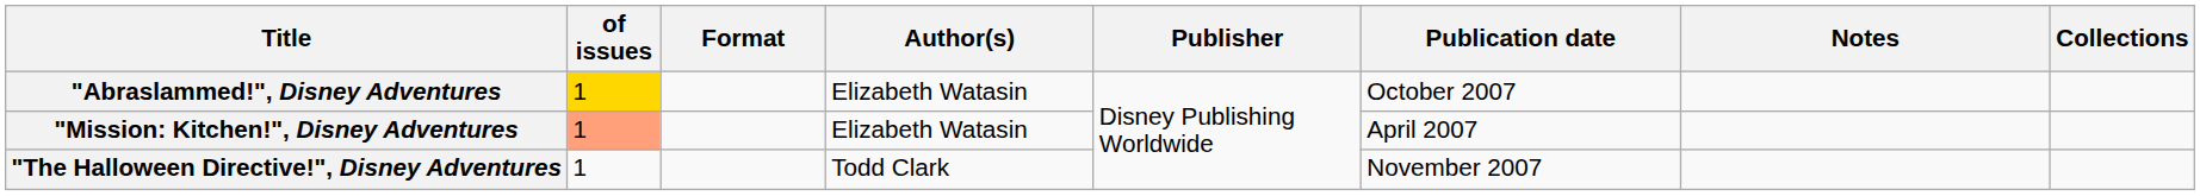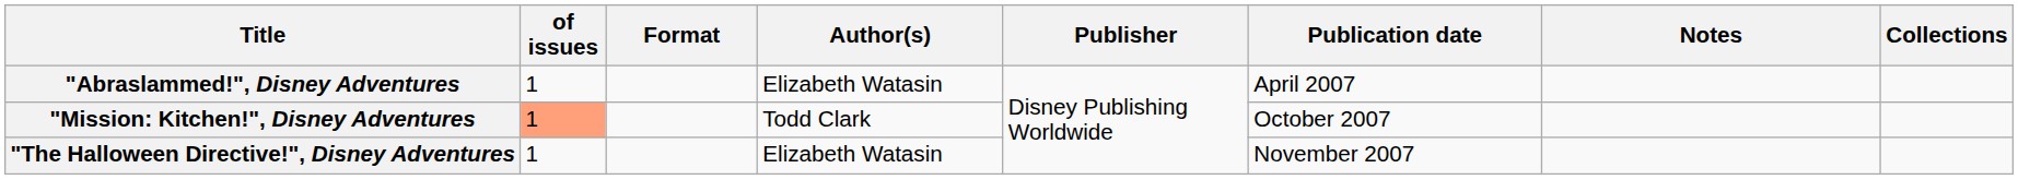 <table class="wikitable">
 <tr>
 <th>Title</th>
 <th style="width:40pt"> of issues</th>
 <th style="width:75pt">Format</th>
 <th style="width:125pt">Author(s)</th>
 <th style="width:125pt">Publisher</th>
 <th style="width:150pt">Publication date</th>
 <th style="width:175pt">Notes</th>
 <th>Collections</th>
 </tr>
 <tr>
 <th>"Abraslammed!", <em>Disney Adventures</em></th>
-<td style="background: gold;">1</td>
+<td>1</td>
 <td></td>
 <td>Elizabeth Watasin</td>
 <td rowspan="3">Disney Publishing Worldwide</td>
-<td>October 2007</td>
+<td>April 2007</td>
 <td></td>
 <td></td>
 </tr>
 <tr>
 <th>"Mission: Kitchen!", <em>Disney Adventures</em></th>
 <td style="background: lightsalmon;">1</td>
 <td></td>
-<td>Elizabeth Watasin</td>
-<td>April 2007</td>
+<td>Todd Clark</td>
+<td>October 2007</td>
 <td></td>
 <td></td>
 </tr>
 <tr>
 <th>"The Halloween Directive!", <em>Disney Adventures</em></th>
 <td>1</td>
 <td></td>
-<td>Todd Clark</td>
+<td>Elizabeth Watasin</td>
 <td>November 2007</td>
 <td></td>
 <td></td>
 </tr>
 </table>
